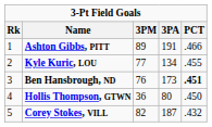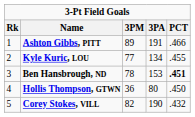 <table class="wikitable" style="white-space:nowrap; font-size:90%;">
 <tr>
 <td colspan=5 style="text-align:center"><strong>3-Pt Field Goals</strong></td>
 </tr>
 <tr>
 <th>Rk</th>
 <th>Name</th>
 <th>3PM</th>
 <th>3PA</th>
 <th>PCT</th>
 </tr>
 <tr>
 <td>1</td>
 <td><strong><a href='#'>Ashton Gibbs</a>, <small>PITT</small></strong></td>
 <td>89</td>
 <td>191</td>
 <td>.466</td>
 </tr>
 <tr>
 <td>2</td>
 <td><strong><a href='#'>Kyle Kuric</a>, <small>LOU</small></strong></td>
 <td>77</td>
 <td>134</td>
 <td>.455</td>
 </tr>
 <tr>
 <td>3</td>
 <td><strong>Ben Hansbrough, <small>ND</small></strong></td>
-<td>76</td>
-<td>173</td>
+<td>78</td>
+<td>153</td>
 <td><strong>.451</strong></td>
 </tr>
 <tr>
 <td>4</td>
 <td><strong><a href='#'>Hollis Thompson</a>, <small>GTWN</small></strong></td>
 <td>36</td>
 <td>80</td>
 <td>.450</td>
 </tr>
 <tr>
 <td>5</td>
 <td><strong><a href='#'>Corey Stokes</a>, <small>VILL</small></strong></td>
 <td>82</td>
-<td>187</td>
+<td>190</td>
 <td>.432</td>
 </tr>
 </table>
